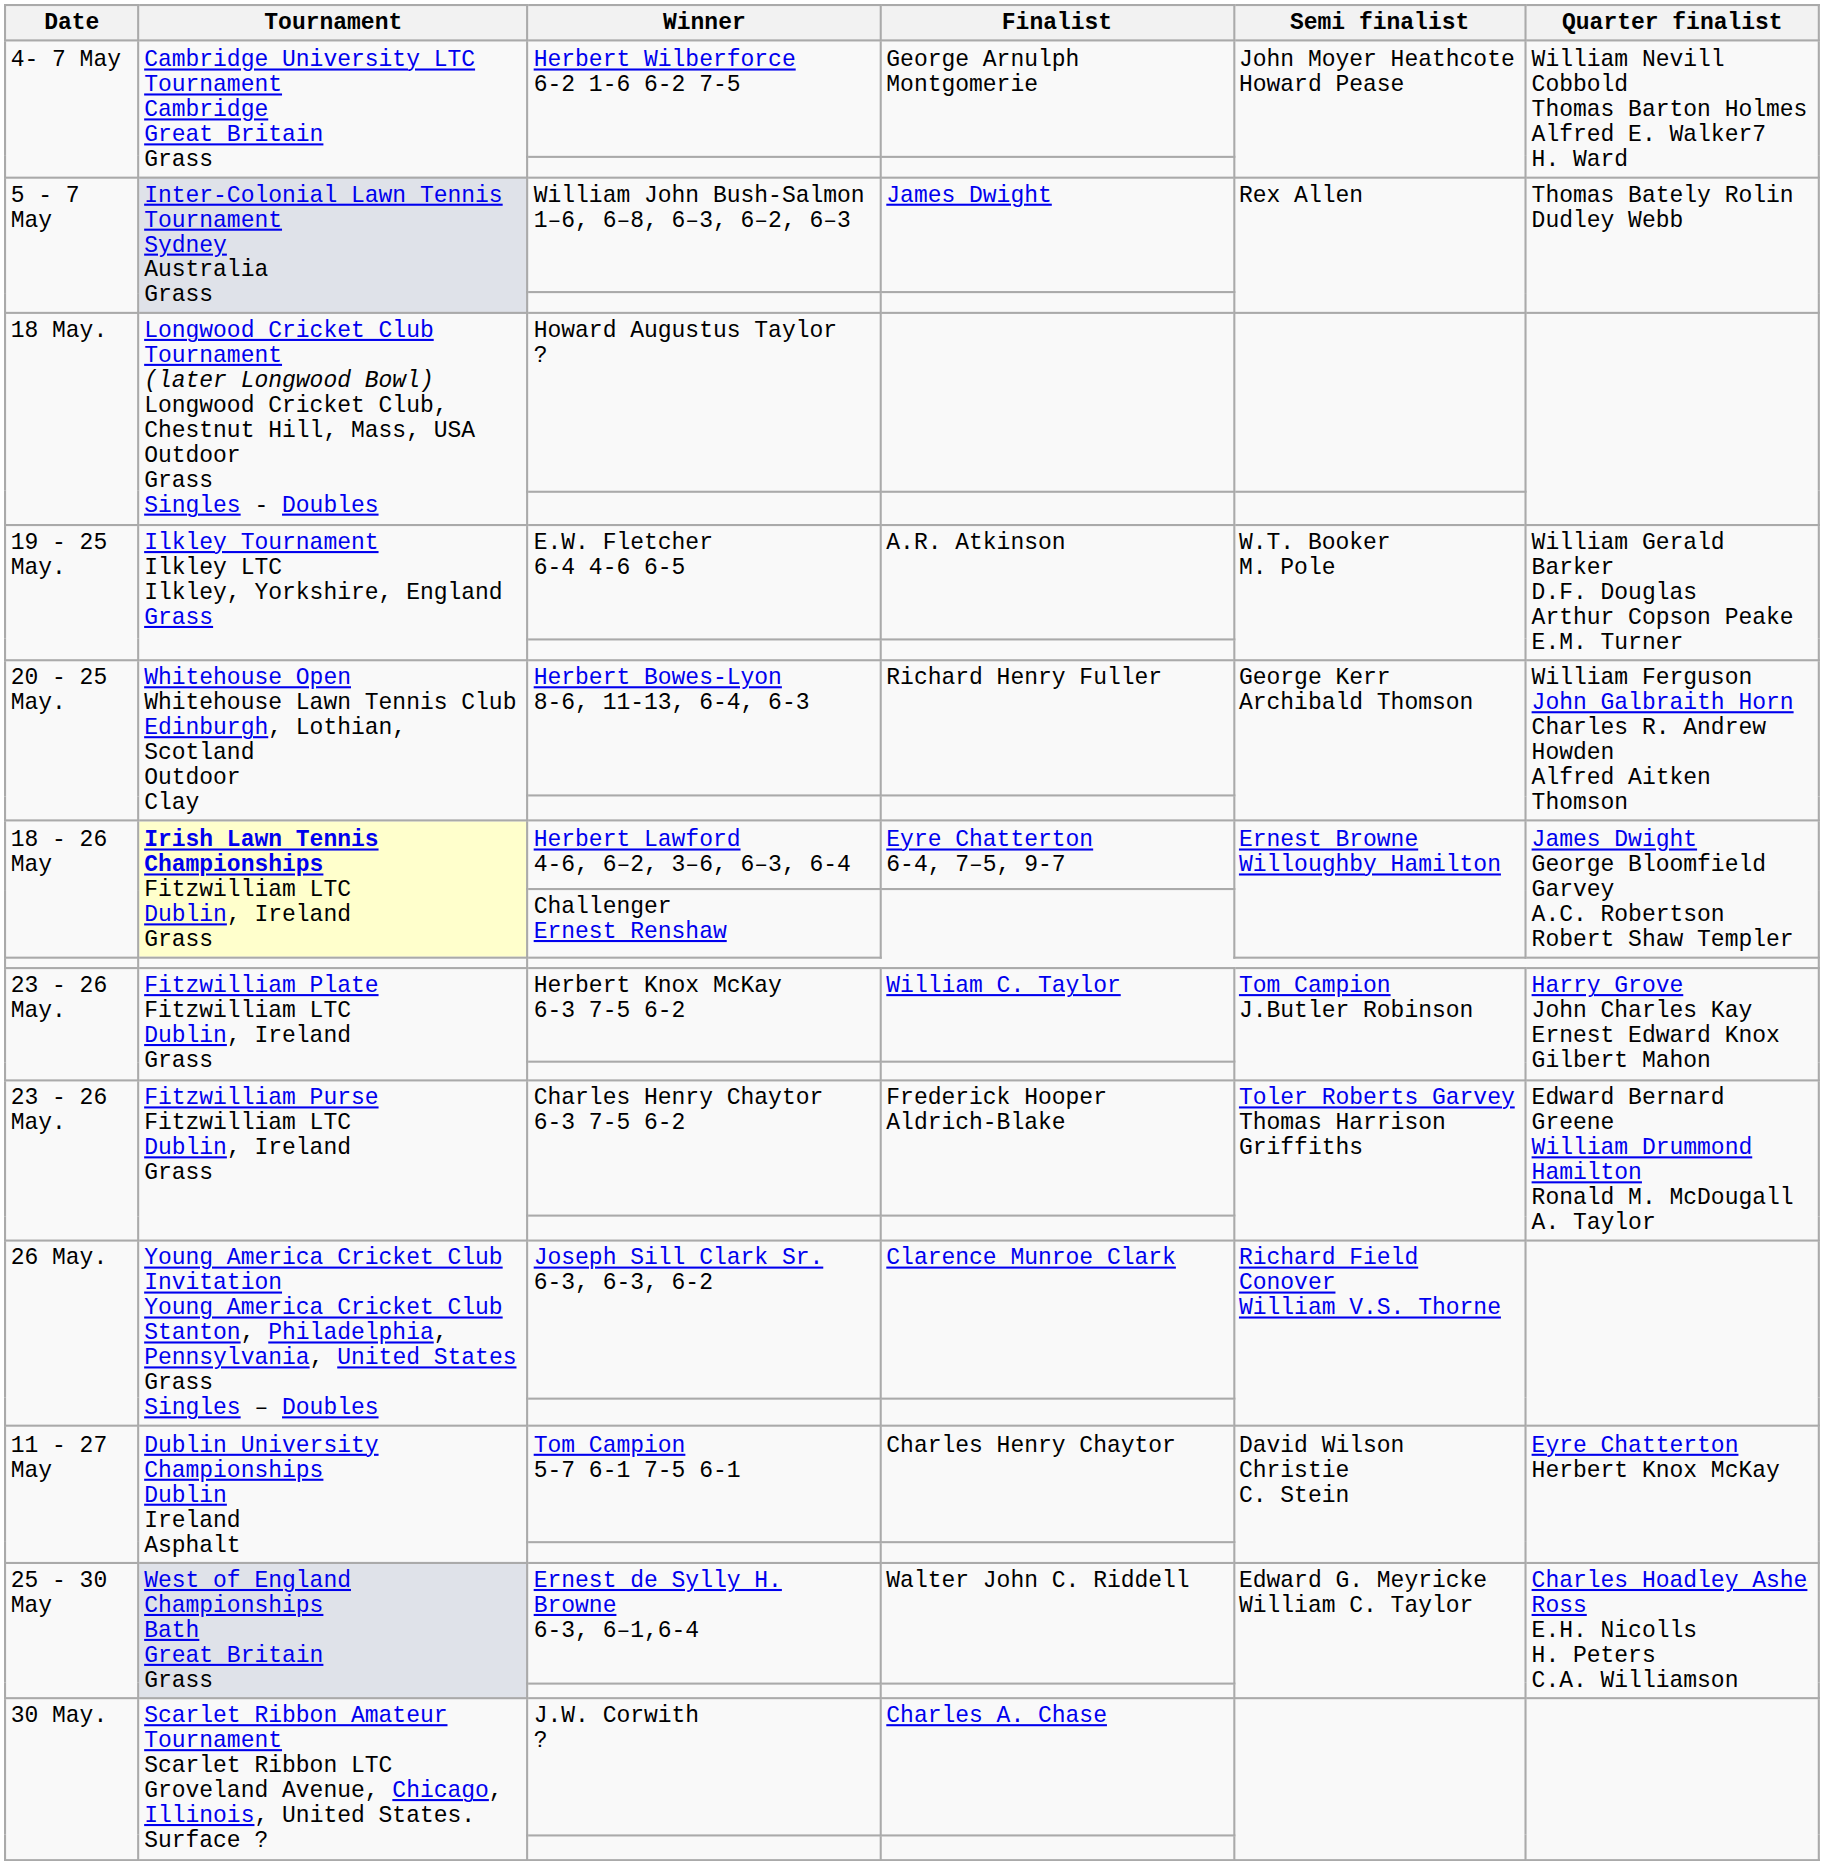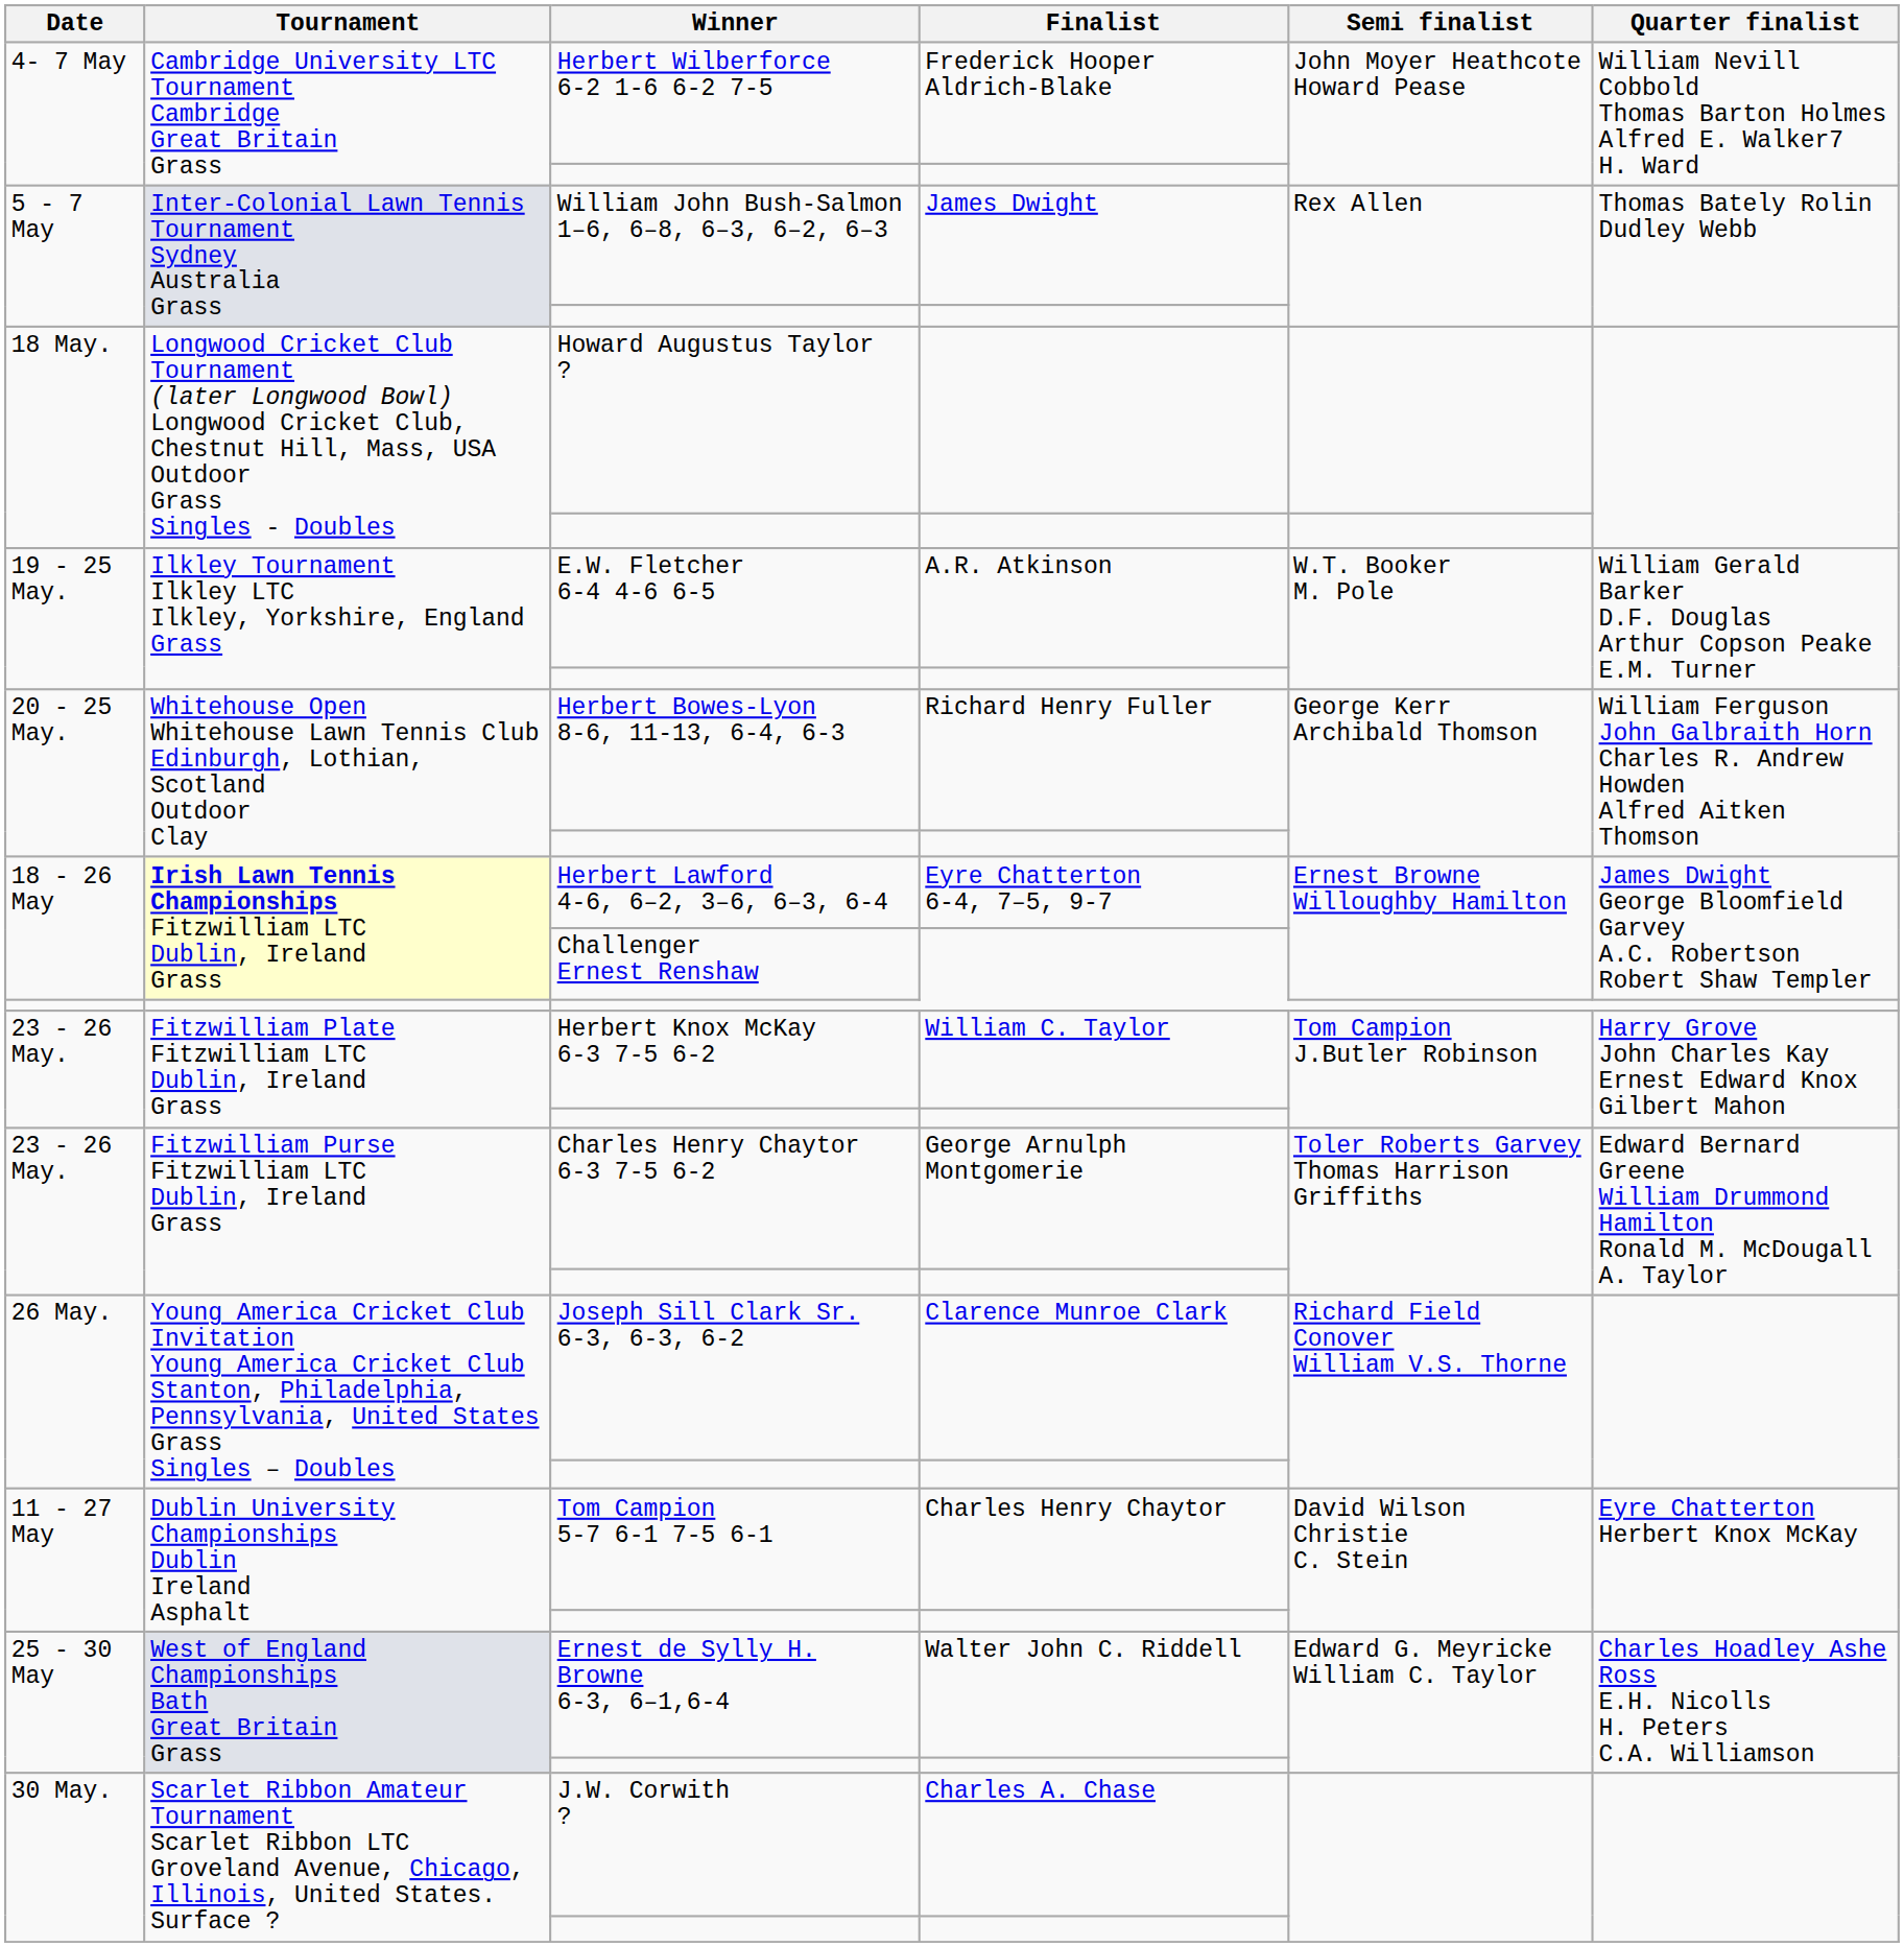 <table class="wikitable" style="font-size:85%;">
 <tr>
 <th width="75">Date</th>
 <th width="230">Tournament</th>
 <th width="210">Winner</th>
 <th width="210">Finalist</th>
 <th width="170">Semi finalist</th>
 <th width="170">Quarter finalist</th>
 </tr>
 <tr valign=top>
 <td rowspan=2>4- 7 May</td>
 <td rowspan=2><a href='#'>Cambridge University LTC Tournament</a><br><a href='#'>Cambridge</a> <br> <a href='#'>Great Britain</a><br>Grass</td>
 <td> <a href='#'>Herbert Wilberforce</a><br>6-2 1-6 6-2 7-5</td>
-<td> George Arnulph Montgomerie</td>
+<td> Frederick Hooper Aldrich-Blake</td>
 <td rowspan=2> John Moyer Heathcote <br> Howard Pease</td>
 <td rowspan=2> William Nevill Cobbold<br>  Thomas Barton Holmes<br>  Alfred E. Walker7<br> H. Ward</td>
 </tr>
 <tr valign=top>
 <td></td>
 <td></td>
 </tr>
 <tr valign=top>
 <td rowspan=2>5 - 7 May</td>
 <td style="background:#dfe2e9" rowspan=2><a href='#'>Inter-Colonial Lawn Tennis Tournament</a><br><a href='#'>Sydney</a><br> Australia<br>Grass</td>
 <td>  William John Bush-Salmon<br>1–6, 6–8, 6–3, 6–2, 6–3</td>
 <td> <a href='#'>James Dwight</a></td>
 <td rowspan=2> Rex Allen</td>
 <td rowspan=2>  Thomas Bately Rolin<br>  Dudley Webb<br></td>
 </tr>
 <tr valign=top>
 <td></td>
 <td></td>
 </tr>
 <tr valign=top>
 <td rowspan=2>18 May.</td>
 <td rowspan=2><a href='#'>Longwood Cricket Club Tournament</a><br><em>(later Longwood Bowl)</em><br>Longwood Cricket Club, Chestnut Hill, Mass, USA<br>Outdoor<br>Grass<br><a href='#'>Singles</a> - <a href='#'>Doubles</a></td>
 <td> Howard Augustus Taylor<br>?</td>
 <td></td>
 <td></td>
 <td rowspan=2></td>
 </tr>
 <tr valign=top>
 <td></td>
 <td></td>
 </tr>
 <tr valign=top>
 <td rowspan=2>19 - 25 May.</td>
 <td rowspan=2><a href='#'>Ilkley Tournament</a><br>Ilkley LTC <br>Ilkley, Yorkshire, England<br><a href='#'>Grass</a></td>
 <td> E.W. Fletcher<br> 6-4 4-6 6-5</td>
 <td> A.R. Atkinson</td>
 <td rowspan=2> W.T. Booker<br> M. Pole</td>
 <td rowspan=2> William Gerald Barker <br> D.F. Douglas <br> Arthur Copson Peake <br> E.M. Turner</td>
 </tr>
 <tr valign=top>
 <td></td>
 <td></td>
 </tr>
 <tr valign=top>
 <td rowspan=2>20 - 25 May.</td>
 <td rowspan=2><a href='#'>Whitehouse Open</a><br>Whitehouse Lawn Tennis Club<br><a href='#'>Edinburgh</a>, Lothian, Scotland<br>Outdoor<br>Clay</td>
 <td> <a href='#'>Herbert Bowes-Lyon</a> <br>8-6, 11-13, 6-4, 6-3</td>
 <td> Richard Henry Fuller</td>
 <td rowspan=2> George Kerr <br> Archibald Thomson</td>
 <td rowspan=2> William Ferguson <br> <a href='#'>John Galbraith Horn</a><br> Charles R. Andrew Howden<br> Alfred Aitken Thomson</td>
 </tr>
 <tr valign=top>
 <td></td>
 <td></td>
 </tr>
 <tr valign=top>
 <td rowspan=2>18 - 26 May</td>
 <td style="background:#ffc;" rowspan=2><strong><a href='#'>Irish Lawn Tennis Championships</a></strong><br>Fitzwilliam LTC<br><a href='#'>Dublin</a>, Ireland<br>Grass</td>
 <td> <a href='#'>Herbert Lawford</a> <br>4-6, 6–2, 3–6, 6–3, 6-4</td>
 <td> <a href='#'>Eyre Chatterton</a><br>6-4, 7–5, 9-7</td>
 <td rowspan=2> <a href='#'>Ernest Browne</a>  <br>  <a href='#'>Willoughby Hamilton</a></td>
 <td rowspan=2> <a href='#'>James Dwight</a> <br> George Bloomfield Garvey <br>  A.C. Robertson <br> Robert Shaw Templer</td>
 </tr>
 <tr valign=top>
 <td>Challenger<br> <a href='#'>Ernest Renshaw</a></td>
 </tr>
 <tr valign=top>
 <td></td>
 <td></td>
 </tr>
 <tr valign=top>
 <td rowspan=2>23 - 26 May.</td>
 <td rowspan=2><a href='#'>Fitzwilliam Plate</a><br>Fitzwilliam LTC <br><a href='#'>Dublin</a>, Ireland<br>Grass</td>
 <td> Herbert Knox McKay<br>6-3 7-5 6-2</td>
 <td> <a href='#'>William C. Taylor</a></td>
 <td rowspan=2> <a href='#'>Tom Campion</a><br> J.Butler Robinson</td>
 <td rowspan=2> <a href='#'>Harry Grove</a><br> John Charles Kay<br> Ernest Edward Knox<br> Gilbert Mahon</td>
 </tr>
 <tr valign=top>
 <td></td>
 <td></td>
 </tr>
 <tr valign=top>
 <td rowspan=2>23 - 26 May.</td>
 <td rowspan=2><a href='#'>Fitzwilliam Purse</a><br>Fitzwilliam LTC <br><a href='#'>Dublin</a>, Ireland<br>Grass</td>
 <td> Charles Henry Chaytor<br>6-3 7-5 6-2</td>
-<td> Frederick Hooper Aldrich-Blake</td>
+<td> George Arnulph Montgomerie</td>
 <td rowspan=2> <a href='#'>Toler Roberts Garvey</a><br> Thomas Harrison Griffiths</td>
 <td rowspan=2> Edward Bernard Greene<br> <a href='#'>William Drummond Hamilton</a><br> Ronald M. McDougall<br> A. Taylor</td>
 </tr>
 <tr valign=top>
 <td></td>
 <td></td>
 </tr>
 <tr valign=top>
 <td rowspan=2>26 May.</td>
 <td rowspan=2><a href='#'>Young America Cricket Club Invitation</a><br><a href='#'>Young America Cricket Club</a><br><a href='#'>Stanton</a>, <a href='#'>Philadelphia</a>, <a href='#'>Pennsylvania</a>, <a href='#'>United States</a> <br>Grass<br><a href='#'>Singles</a> – <a href='#'>Doubles</a></td>
 <td>  <a href='#'>Joseph Sill Clark Sr.</a><br>6-3, 6-3, 6-2</td>
 <td> <a href='#'>Clarence Munroe Clark</a></td>
 <td rowspan=2> <a href='#'>Richard Field Conover</a> <br> <a href='#'>William V.S. Thorne</a></td>
 <td rowspan=2></td>
 </tr>
 <tr valign=top>
 <td></td>
 <td></td>
 </tr>
 <tr valign=top>
 <td rowspan=2>11 - 27 May</td>
 <td rowspan=2><a href='#'>Dublin University Championships</a><br><a href='#'>Dublin</a><br> Ireland<br>Asphalt</td>
 <td> <a href='#'>Tom Campion</a> <br>5-7 6-1 7-5 6-1</td>
 <td>  Charles Henry Chaytor</td>
 <td rowspan=2> David Wilson Christie <br> C. Stein</td>
 <td rowspan=2> <a href='#'>Eyre Chatterton</a><br>  Herbert Knox McKay</td>
 </tr>
 <tr valign=top>
 <td></td>
 <td></td>
 </tr>
 <tr valign=top>
 <td rowspan=2>25 - 30 May</td>
 <td style="background:#dfe2e9" rowspan=2><a href='#'>West of England Championships</a><br><a href='#'>Bath</a><br><a href='#'>Great Britain</a><br>Grass</td>
 <td> <a href='#'>Ernest de Sylly H. Browne</a><br>6-3, 6–1,6-4</td>
 <td> Walter John C. Riddell</td>
 <td rowspan=2> Edward G. Meyricke<br> William C. Taylor</td>
 <td rowspan=2> <a href='#'>Charles Hoadley Ashe Ross</a><br> E.H. Nicolls <br>   H. Peters <br>  C.A. Williamson</td>
 </tr>
 <tr valign=top>
 <td></td>
 <td></td>
 </tr>
 <tr valign=top>
 <td rowspan=2>30 May.</td>
 <td rowspan=2><a href='#'>Scarlet Ribbon Amateur Tournament </a><br>Scarlet Ribbon LTC<br> Groveland Avenue, <a href='#'>Chicago</a>, <a href='#'>Illinois</a>, United States.<br>Surface ?<br></td>
 <td>  J.W. Corwith<br>?</td>
 <td> <a href='#'>Charles A. Chase</a></td>
 <td rowspan=2></td>
 <td rowspan=2></td>
 </tr>
 <tr valign=top>
 <td></td>
 <td></td>
 </tr>
 <tr valign=top>
 </tr>
 </table>
